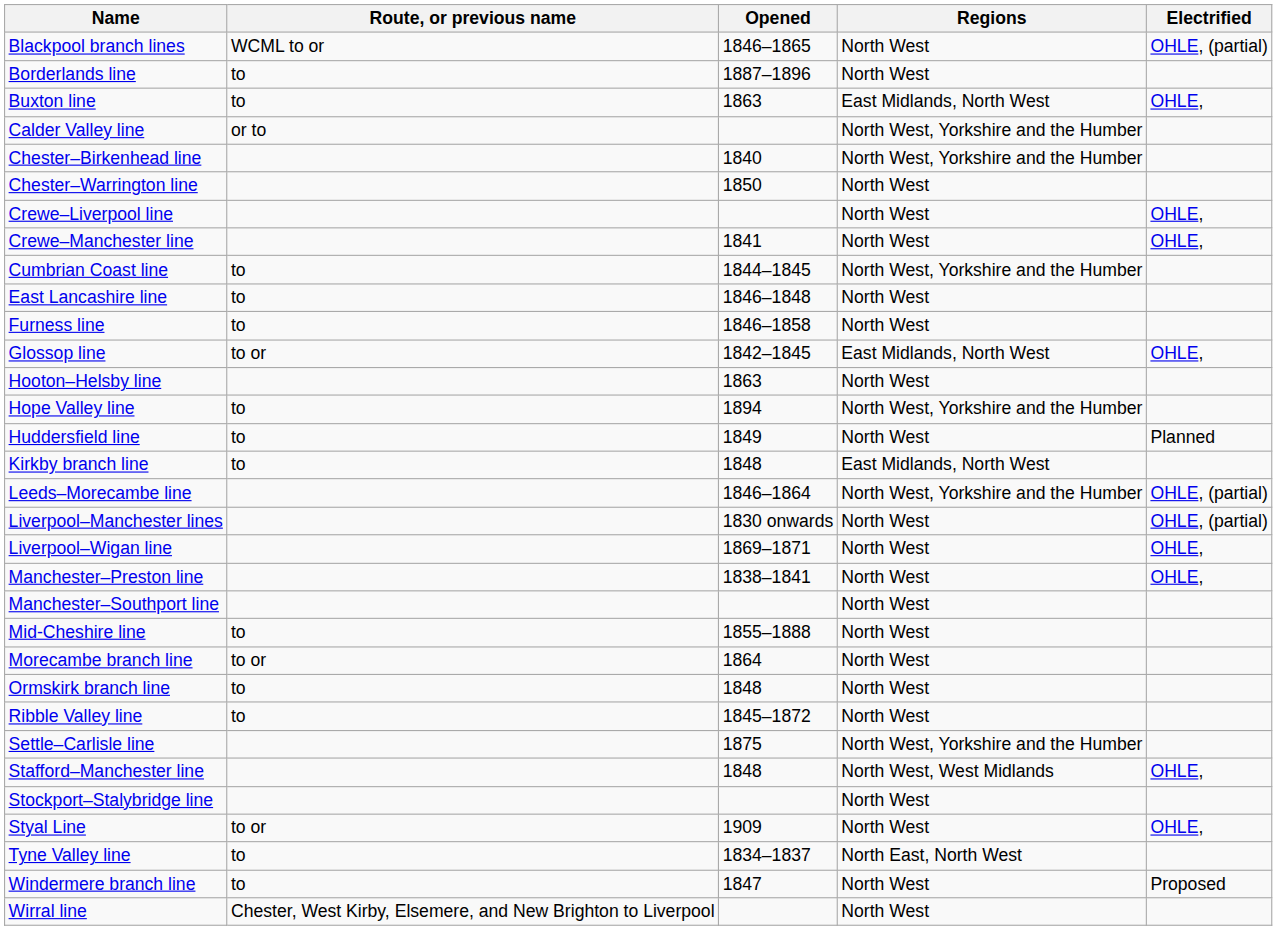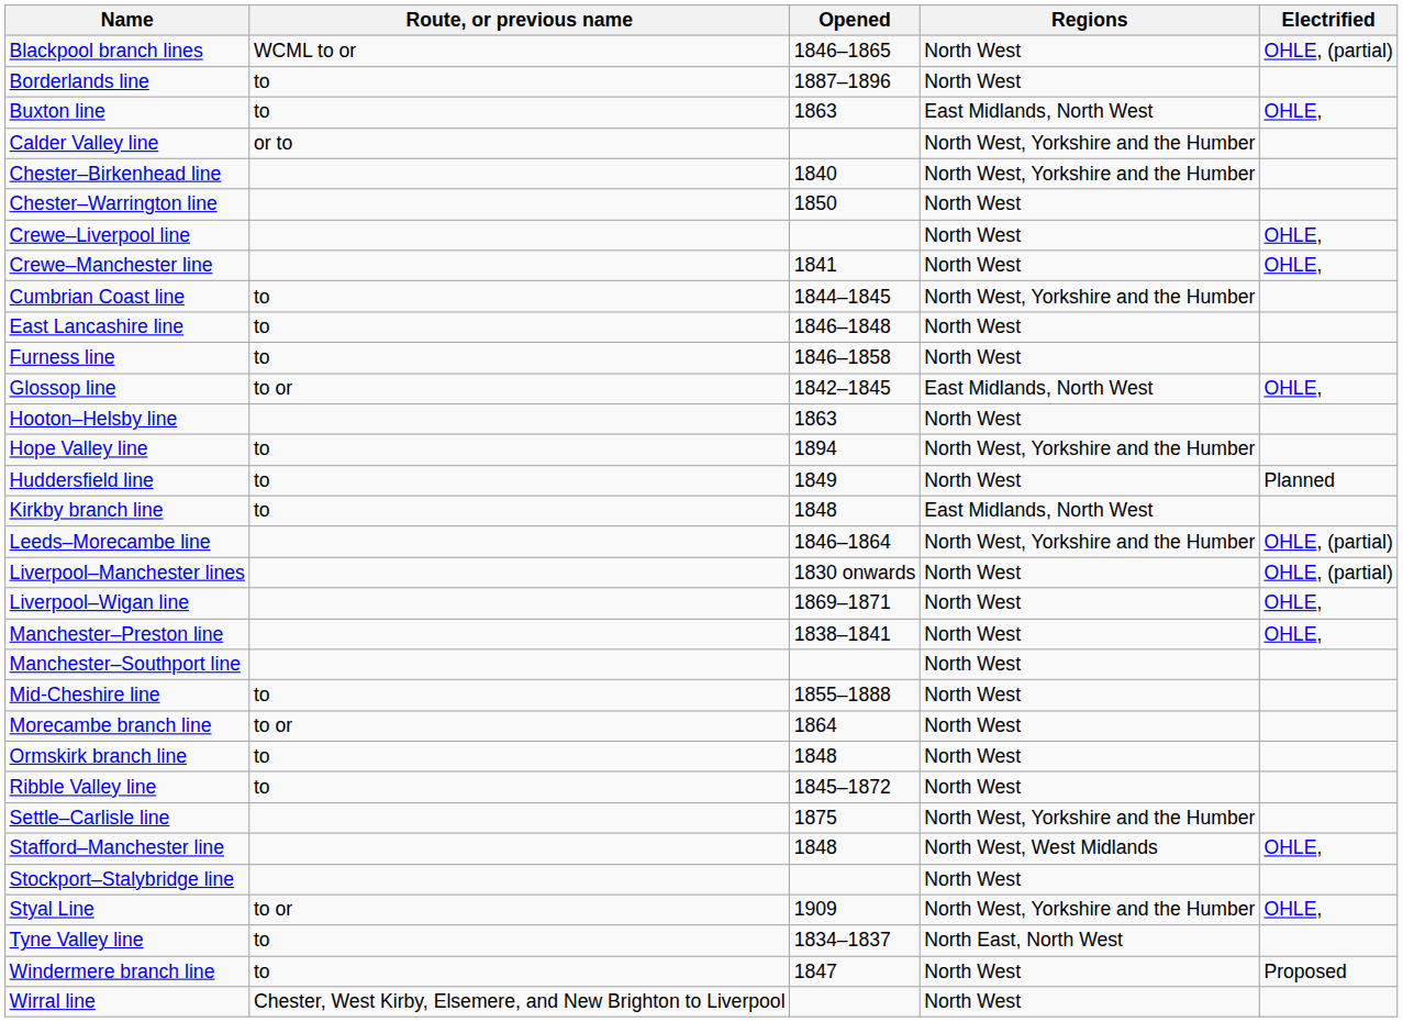 <table class="wikitable sortable">
 <tr>
 <th>Name</th>
 <th>Route, or previous name</th>
 <th>Opened</th>
 <th>Regions</th>
 <th>Electrified</th>
 </tr>
 <tr>
 <td><a href='#'>Blackpool branch lines</a></td>
 <td>WCML to  or </td>
 <td>1846–1865</td>
 <td>North West</td>
 <td><a href='#'>OHLE</a>,  (partial)</td>
 </tr>
 <tr>
 <td><a href='#'>Borderlands line</a></td>
 <td> to </td>
 <td>1887–1896</td>
 <td>North West</td>
 <td></td>
 </tr>
 <tr>
 <td><a href='#'>Buxton line</a></td>
 <td> to </td>
 <td>1863</td>
 <td>East Midlands, North West</td>
 <td><a href='#'>OHLE</a>, </td>
 </tr>
 <tr>
 <td><a href='#'>Calder Valley line</a></td>
 <td> or  to </td>
 <td></td>
 <td>North West, Yorkshire and the Humber</td>
 <td></td>
 </tr>
 <tr>
 <td><a href='#'>Chester–Birkenhead line</a></td>
 <td></td>
 <td>1840</td>
 <td>North West, Yorkshire and the Humber</td>
 <td></td>
 </tr>
 <tr>
 <td><a href='#'>Chester–Warrington line</a></td>
 <td></td>
 <td>1850</td>
 <td>North West</td>
 <td></td>
 </tr>
 <tr>
 <td><a href='#'>Crewe–Liverpool line</a></td>
 <td></td>
 <td></td>
 <td>North West</td>
 <td><a href='#'>OHLE</a>, </td>
 </tr>
 <tr>
 <td><a href='#'>Crewe–Manchester line</a></td>
 <td></td>
 <td>1841</td>
 <td>North West</td>
 <td><a href='#'>OHLE</a>, </td>
 </tr>
 <tr>
 <td><a href='#'>Cumbrian Coast line</a></td>
 <td> to </td>
 <td>1844–1845</td>
 <td>North West, Yorkshire and the Humber</td>
 <td></td>
 </tr>
 <tr>
 <td><a href='#'>East Lancashire line</a></td>
 <td> to </td>
 <td>1846–1848</td>
 <td>North West</td>
 <td></td>
 </tr>
 <tr>
 <td><a href='#'>Furness line</a></td>
 <td> to </td>
 <td>1846–1858</td>
 <td>North West</td>
 <td></td>
 </tr>
 <tr>
 <td><a href='#'>Glossop line</a></td>
 <td> to  or </td>
 <td>1842–1845</td>
 <td>East Midlands, North West</td>
 <td><a href='#'>OHLE</a>, </td>
 </tr>
 <tr>
 <td><a href='#'>Hooton–Helsby line</a></td>
 <td></td>
 <td>1863</td>
 <td>North West</td>
 <td></td>
 </tr>
 <tr>
 <td><a href='#'>Hope Valley line</a></td>
 <td> to </td>
 <td>1894</td>
 <td>North West, Yorkshire and the Humber</td>
 <td></td>
 </tr>
 <tr>
 <td><a href='#'>Huddersfield line</a></td>
 <td> to </td>
 <td>1849</td>
 <td>North West</td>
 <td>Planned</td>
 </tr>
 <tr>
 <td><a href='#'>Kirkby branch line</a></td>
 <td> to </td>
 <td>1848</td>
 <td>East Midlands, North West</td>
 <td></td>
 </tr>
 <tr>
 <td><a href='#'>Leeds–Morecambe line</a></td>
 <td></td>
 <td>1846–1864</td>
 <td>North West, Yorkshire and the Humber</td>
 <td><a href='#'>OHLE</a>,  (partial)</td>
 </tr>
 <tr>
 <td><a href='#'>Liverpool–Manchester lines</a></td>
 <td></td>
 <td>1830 onwards</td>
 <td>North West</td>
 <td><a href='#'>OHLE</a>,  (partial)</td>
 </tr>
 <tr>
 <td><a href='#'>Liverpool–Wigan line</a></td>
 <td></td>
 <td>1869–1871</td>
 <td>North West</td>
 <td><a href='#'>OHLE</a>, </td>
 </tr>
 <tr>
 <td><a href='#'>Manchester–Preston line</a></td>
 <td></td>
 <td>1838–1841</td>
 <td>North West</td>
 <td><a href='#'>OHLE</a>, </td>
 </tr>
 <tr>
 <td><a href='#'>Manchester–Southport line</a></td>
 <td></td>
 <td></td>
 <td>North West</td>
 <td></td>
 </tr>
 <tr>
 <td><a href='#'>Mid-Cheshire line</a></td>
 <td> to </td>
 <td>1855–1888</td>
 <td>North West</td>
 <td></td>
 </tr>
 <tr>
 <td><a href='#'>Morecambe branch line</a></td>
 <td> to  or </td>
 <td>1864</td>
 <td>North West</td>
 <td></td>
 </tr>
 <tr>
 <td><a href='#'>Ormskirk branch line</a></td>
 <td> to </td>
 <td>1848</td>
 <td>North West</td>
 <td></td>
 </tr>
 <tr>
 <td><a href='#'>Ribble Valley line</a></td>
 <td> to </td>
 <td>1845–1872</td>
 <td>North West</td>
 <td></td>
 </tr>
 <tr>
 <td><a href='#'>Settle–Carlisle line</a></td>
 <td></td>
 <td>1875</td>
 <td>North West, Yorkshire and the Humber</td>
 <td></td>
 </tr>
 <tr>
 <td><a href='#'>Stafford–Manchester line</a></td>
 <td></td>
 <td>1848</td>
 <td>North West, West Midlands</td>
 <td><a href='#'>OHLE</a>, </td>
 </tr>
 <tr>
 <td><a href='#'>Stockport–Stalybridge line</a></td>
 <td></td>
 <td></td>
 <td>North West</td>
 <td></td>
 </tr>
 <tr>
 <td><a href='#'>Styal Line</a></td>
 <td> to  or </td>
 <td>1909</td>
-<td>North West</td>
+<td>North West, Yorkshire and the Humber</td>
 <td><a href='#'>OHLE</a>, </td>
 </tr>
 <tr>
 <td><a href='#'>Tyne Valley line</a></td>
 <td> to </td>
 <td>1834–1837</td>
 <td>North East, North West</td>
 <td></td>
 </tr>
 <tr>
 <td><a href='#'>Windermere branch line</a></td>
 <td> to </td>
 <td>1847</td>
 <td>North West</td>
 <td>Proposed</td>
 </tr>
 <tr>
 <td><a href='#'>Wirral line</a></td>
 <td>Chester, West Kirby, Elsemere, and New Brighton to Liverpool</td>
 <td></td>
 <td>North West</td>
 <td></td>
 </tr>
 </table>
